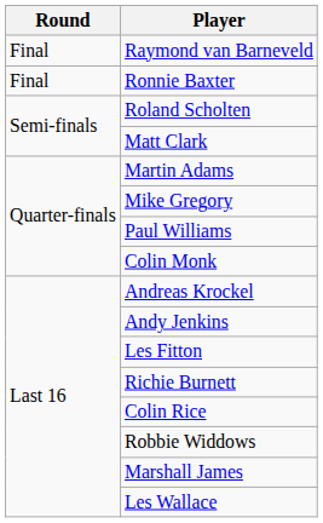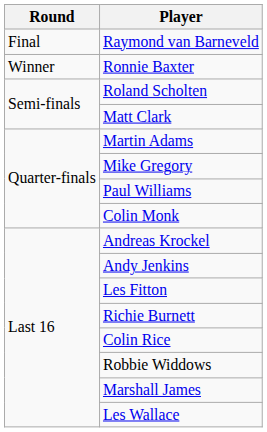 <table class="wikitable">
 <tr>
 <th>Round</th>
 <th>Player</th>
 </tr>
 <tr>
 <td rowspan="1">Final</td>
 <td> <a href='#'>Raymond van Barneveld</a></td>
 </tr>
 <tr>
-<td rowspan="1">Final</td>
+<td rowspan="1">Winner</td>
 <td> <a href='#'>Ronnie Baxter</a></td>
 </tr>
 <tr>
 <td rowspan="2">Semi-finals</td>
 <td> <a href='#'>Roland Scholten</a></td>
 </tr>
 <tr>
 <td> <a href='#'>Matt Clark</a></td>
 </tr>
 <tr>
 <td rowspan="4">Quarter-finals</td>
 <td> <a href='#'>Martin Adams</a></td>
 </tr>
 <tr>
 <td> <a href='#'>Mike Gregory</a></td>
 </tr>
 <tr>
 <td> <a href='#'>Paul Williams</a></td>
 </tr>
 <tr>
 <td> <a href='#'>Colin Monk</a></td>
 </tr>
 <tr>
 <td rowspan=8>Last 16</td>
 <td> <a href='#'>Andreas Krockel</a></td>
 </tr>
 <tr>
 <td> <a href='#'>Andy Jenkins</a></td>
 </tr>
 <tr>
 <td> <a href='#'>Les Fitton</a></td>
 </tr>
 <tr>
 <td> <a href='#'>Richie Burnett</a></td>
 </tr>
 <tr>
 <td> <a href='#'>Colin Rice</a></td>
 </tr>
 <tr>
 <td> Robbie Widdows</td>
 </tr>
 <tr>
 <td> <a href='#'>Marshall James</a></td>
 </tr>
 <tr>
 <td> <a href='#'>Les Wallace</a></td>
 </tr>
 </table>
